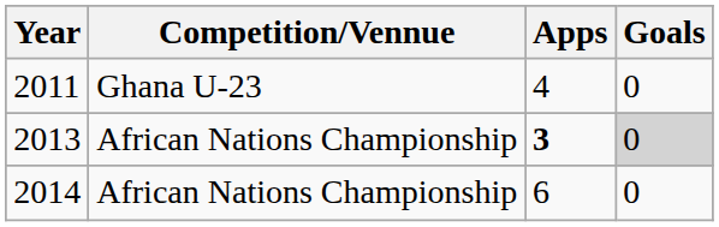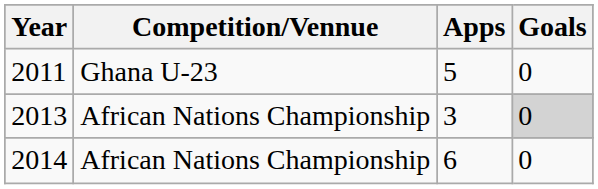 <table class="wikitable">
 <tr>
 <th>Year</th>
 <th>Competition/Vennue</th>
 <th>Apps</th>
 <th>Goals</th>
 </tr>
 <tr>
 <td>2011</td>
 <td>Ghana U-23</td>
-<td>4</td>
+<td>5</td>
 <td>0</td>
 </tr>
 <tr>
 <td>2013</td>
 <td>African Nations Championship</td>
-<td><strong>3</strong></td>
+<td>3</td>
 <td style="background: lightgrey;">0</td>
 </tr>
 <tr>
 <td>2014</td>
 <td>African Nations Championship</td>
 <td>6</td>
 <td>0</td>
 </tr>
 </table>
